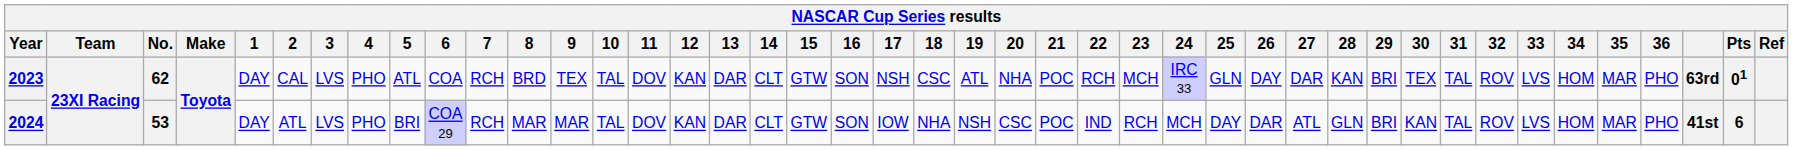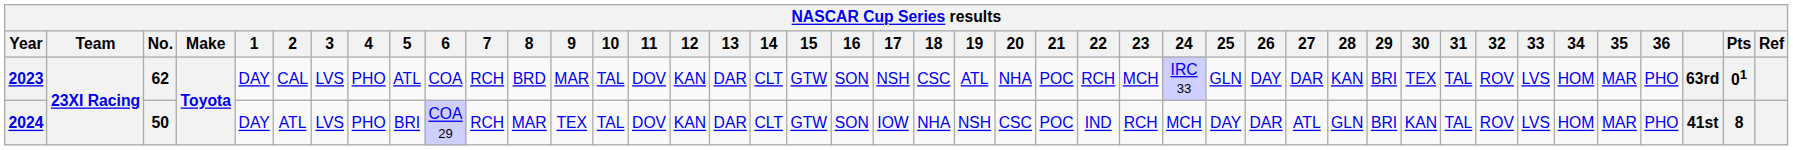 <table class="wikitable" style="text-align:center; font-size:75%">
 <tr>
 <th colspan=43><a href='#'>NASCAR Cup Series</a> results</th>
 </tr>
 <tr>
 <th>Year</th>
 <th>Team</th>
 <th>No.</th>
 <th>Make</th>
 <th>1</th>
 <th>2</th>
 <th>3</th>
 <th>4</th>
 <th>5</th>
 <th>6</th>
 <th>7</th>
 <th>8</th>
 <th>9</th>
 <th>10</th>
 <th>11</th>
 <th>12</th>
 <th>13</th>
 <th>14</th>
 <th>15</th>
 <th>16</th>
 <th>17</th>
 <th>18</th>
 <th>19</th>
 <th>20</th>
 <th>21</th>
 <th>22</th>
 <th>23</th>
 <th>24</th>
 <th>25</th>
 <th>26</th>
 <th>27</th>
 <th>28</th>
 <th>29</th>
 <th>30</th>
 <th>31</th>
 <th>32</th>
 <th>33</th>
 <th>34</th>
 <th>35</th>
 <th>36</th>
 <th></th>
 <th>Pts</th>
 <th>Ref</th>
 </tr>
 <tr>
 <th><a href='#'>2023</a></th>
 <th rowspan=2 nowrap><a href='#'>23XI Racing</a></th>
 <th>62</th>
 <th rowspan=2><a href='#'>Toyota</a></th>
 <td><a href='#'>DAY</a></td>
 <td><a href='#'>CAL</a></td>
 <td><a href='#'>LVS</a></td>
 <td><a href='#'>PHO</a></td>
 <td><a href='#'>ATL</a></td>
 <td><a href='#'>COA</a></td>
 <td><a href='#'>RCH</a></td>
 <td><a href='#'>BRD</a></td>
-<td><a href='#'>TEX</a></td>
+<td><a href='#'>MAR</a></td>
 <td><a href='#'>TAL</a></td>
 <td><a href='#'>DOV</a></td>
 <td><a href='#'>KAN</a></td>
 <td><a href='#'>DAR</a></td>
 <td><a href='#'>CLT</a></td>
 <td><a href='#'>GTW</a></td>
 <td><a href='#'>SON</a></td>
 <td><a href='#'>NSH</a></td>
 <td><a href='#'>CSC</a></td>
 <td><a href='#'>ATL</a></td>
 <td><a href='#'>NHA</a></td>
 <td><a href='#'>POC</a></td>
 <td><a href='#'>RCH</a></td>
 <td><a href='#'>MCH</a></td>
 <td style="background:#CFCFFF;"><a href='#'>IRC</a><br><small>33</small></td>
 <td><a href='#'>GLN</a></td>
 <td><a href='#'>DAY</a></td>
 <td><a href='#'>DAR</a></td>
 <td><a href='#'>KAN</a></td>
 <td><a href='#'>BRI</a></td>
 <td><a href='#'>TEX</a></td>
 <td><a href='#'>TAL</a></td>
 <td><a href='#'>ROV</a></td>
 <td><a href='#'>LVS</a></td>
 <td><a href='#'>HOM</a></td>
 <td><a href='#'>MAR</a></td>
 <td><a href='#'>PHO</a></td>
 <th>63rd</th>
 <th>0<sup>1</sup></th>
 <th></th>
 </tr>
 <tr>
 <th><a href='#'>2024</a></th>
-<th>53</th>
+<th>50</th>
 <td><a href='#'>DAY</a></td>
 <td><a href='#'>ATL</a></td>
 <td><a href='#'>LVS</a></td>
 <td><a href='#'>PHO</a></td>
 <td><a href='#'>BRI</a></td>
 <td style="background:#CFCFFF;"><a href='#'>COA</a><br><small>29</small></td>
 <td><a href='#'>RCH</a></td>
 <td><a href='#'>MAR</a></td>
-<td><a href='#'>MAR</a></td>
+<td><a href='#'>TEX</a></td>
 <td><a href='#'>TAL</a></td>
 <td><a href='#'>DOV</a></td>
 <td><a href='#'>KAN</a></td>
 <td><a href='#'>DAR</a></td>
 <td><a href='#'>CLT</a></td>
 <td><a href='#'>GTW</a></td>
 <td><a href='#'>SON</a></td>
 <td><a href='#'>IOW</a></td>
 <td><a href='#'>NHA</a></td>
 <td><a href='#'>NSH</a></td>
 <td><a href='#'>CSC</a></td>
 <td><a href='#'>POC</a></td>
 <td><a href='#'>IND</a></td>
 <td><a href='#'>RCH</a></td>
 <td><a href='#'>MCH</a></td>
 <td><a href='#'>DAY</a></td>
 <td><a href='#'>DAR</a></td>
 <td><a href='#'>ATL</a></td>
 <td><a href='#'>GLN</a></td>
 <td><a href='#'>BRI</a></td>
 <td><a href='#'>KAN</a></td>
 <td><a href='#'>TAL</a></td>
 <td><a href='#'>ROV</a></td>
 <td><a href='#'>LVS</a></td>
 <td><a href='#'>HOM</a></td>
 <td><a href='#'>MAR</a></td>
 <td><a href='#'>PHO</a></td>
 <th>41st</th>
-<th>6</th>
+<th>8</th>
 <th></th>
 </tr>
 </table>
